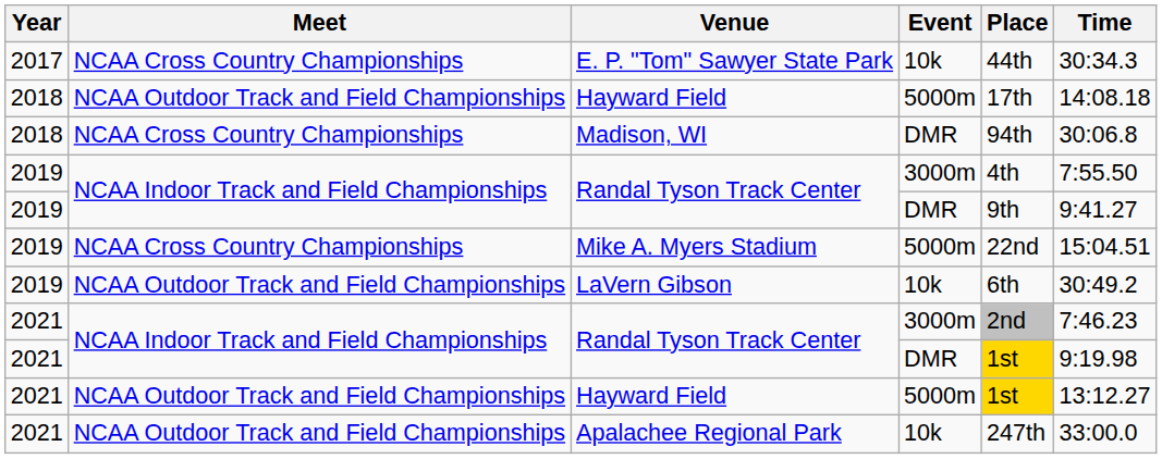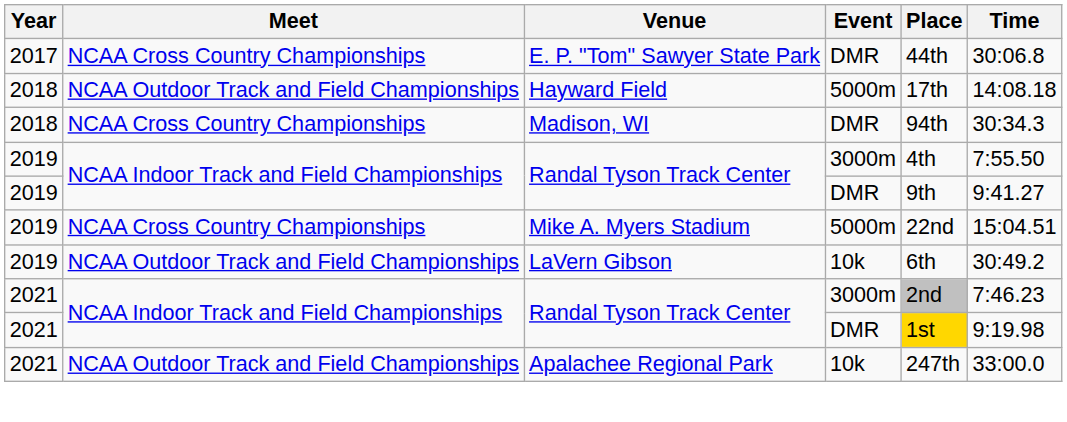 <table class="wikitable">
 <tr>
 <th>Year</th>
 <th>Meet</th>
 <th>Venue</th>
 <th>Event</th>
 <th>Place</th>
 <th>Time</th>
 </tr>
 <tr>
 <td>2017</td>
 <td><a href='#'>NCAA Cross Country Championships</a></td>
 <td><a href='#'>E. P. "Tom" Sawyer State Park</a></td>
-<td>10k</td>
+<td>DMR</td>
 <td>44th</td>
-<td>30:34.3</td>
+<td>30:06.8</td>
 </tr>
 <tr>
 <td>2018</td>
 <td><a href='#'>NCAA Outdoor Track and Field Championships</a></td>
 <td><a href='#'>Hayward Field</a></td>
 <td>5000m</td>
 <td>17th</td>
 <td>14:08.18</td>
 </tr>
 <tr>
 <td>2018</td>
 <td><a href='#'>NCAA Cross Country Championships</a></td>
 <td><a href='#'>Madison, WI</a></td>
 <td>DMR</td>
 <td>94th</td>
-<td>30:06.8</td>
+<td>30:34.3</td>
 </tr>
 <tr>
 <td>2019</td>
 <td rowspan="2"><a href='#'>NCAA Indoor Track and Field Championships</a></td>
 <td rowspan="2"><a href='#'>Randal Tyson Track Center</a></td>
 <td>3000m</td>
 <td>4th</td>
 <td>7:55.50</td>
 </tr>
 <tr>
 <td>2019</td>
 <td>DMR</td>
 <td>9th</td>
 <td>9:41.27</td>
 </tr>
 <tr>
 <td>2019</td>
 <td><a href='#'>NCAA Cross Country Championships</a></td>
 <td><a href='#'>Mike A. Myers Stadium</a></td>
 <td>5000m</td>
 <td>22nd</td>
 <td>15:04.51</td>
 </tr>
 <tr>
 <td>2019</td>
 <td><a href='#'>NCAA Outdoor Track and Field Championships</a></td>
 <td><a href='#'>LaVern Gibson</a></td>
 <td>10k</td>
 <td>6th</td>
 <td>30:49.2</td>
 </tr>
 <tr>
 <td>2021</td>
 <td rowspan="2"><a href='#'>NCAA Indoor Track and Field Championships</a></td>
 <td rowspan="2"><a href='#'>Randal Tyson Track Center</a></td>
 <td>3000m</td>
 <td style="background:silver;">2nd</td>
 <td>7:46.23</td>
 </tr>
 <tr>
 <td>2021</td>
 <td>DMR</td>
 <td bgcolor=gold>1st</td>
 <td>9:19.98</td>
 </tr>
 <tr>
 <td>2021</td>
 <td><a href='#'>NCAA Outdoor Track and Field Championships</a></td>
-<td><a href='#'>Hayward Field</a></td>
-<td>5000m</td>
-<td bgcolor=gold>1st</td>
-<td>13:12.27</td>
-</tr>
-<tr>
-<td>2021</td>
-<td><a href='#'>NCAA Outdoor Track and Field Championships</a></td>
 <td><a href='#'>Apalachee Regional Park</a></td>
 <td>10k</td>
 <td>247th</td>
 <td>33:00.0</td>
 </tr>
 </table>
